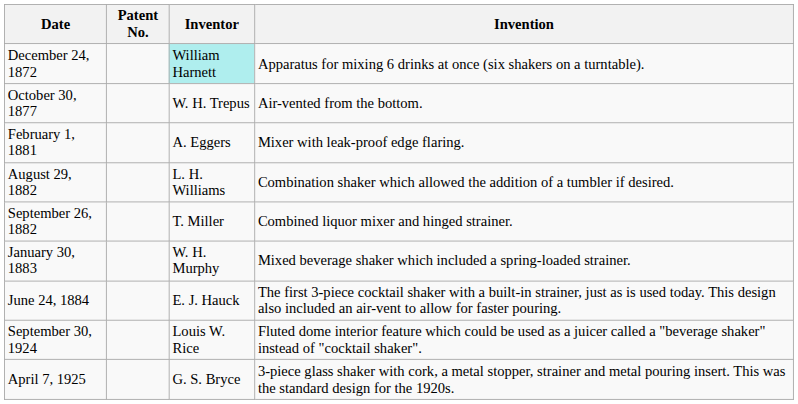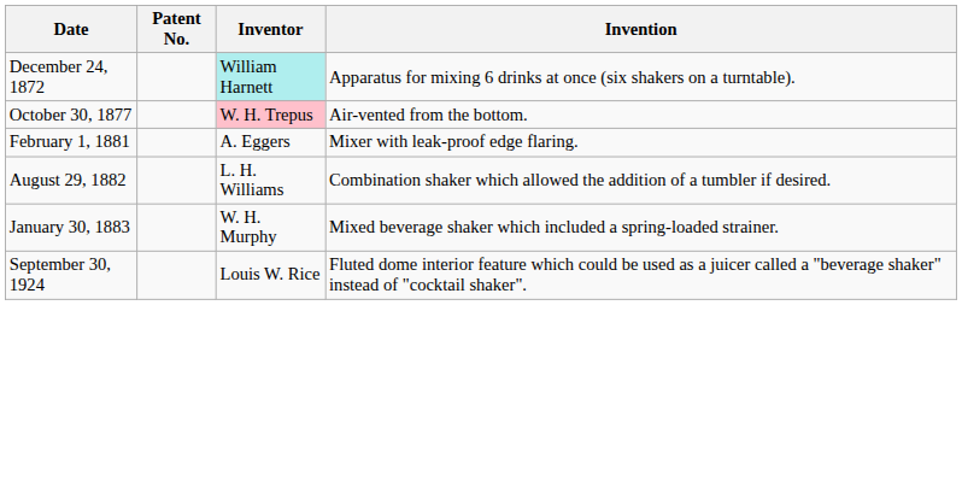 <table class="wikitable">
 <tr>
 <th>Date</th>
 <th>Patent No.</th>
 <th>Inventor</th>
 <th>Invention</th>
 </tr>
 <tr>
 <td>December 24, 1872</td>
 <td></td>
 <td style="background: paleturquoise;">William Harnett</td>
 <td>Apparatus for mixing 6 drinks at once (six shakers on a turntable).</td>
 </tr>
 <tr>
 <td>October 30, 1877</td>
 <td></td>
-<td>W. H. Trepus</td>
+<td style="background: pink;">W. H. Trepus</td>
 <td>Air-vented from the bottom.</td>
 </tr>
 <tr>
 <td>February 1, 1881</td>
 <td></td>
 <td>A. Eggers</td>
 <td>Mixer with leak-proof edge flaring.</td>
 </tr>
 <tr>
 <td>August 29, 1882</td>
 <td></td>
 <td>L. H. Williams</td>
 <td>Combination shaker which allowed the addition of a tumbler if desired.</td>
 </tr>
 <tr>
-<td>September 26, 1882</td>
-<td></td>
-<td>T. Miller</td>
-<td>Combined liquor mixer and hinged strainer.</td>
-</tr>
-<tr>
 <td>January 30, 1883</td>
 <td></td>
 <td>W. H. Murphy</td>
 <td>Mixed beverage shaker which included a spring-loaded strainer.</td>
-</tr>
-<tr>
-<td>June 24, 1884</td>
-<td></td>
-<td>E. J. Hauck</td>
-<td>The first 3-piece cocktail shaker with a built-in strainer, just as is used today.  This design also included an air-vent to allow for faster pouring.</td>
 </tr>
 <tr>
 <td>September 30, 1924</td>
 <td></td>
 <td>Louis W. Rice</td>
 <td>Fluted dome interior feature which could be used as a juicer called a "beverage shaker" instead of "cocktail shaker".</td>
 </tr>
-<tr>
-<td>April 7, 1925</td>
-<td></td>
-<td>G. S. Bryce</td>
-<td>3-piece glass shaker with cork, a metal stopper, strainer and metal pouring insert.  This was the standard design for the 1920s.</td>
-</tr>
 </table>
